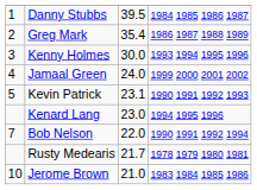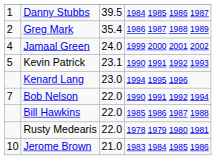 <table class="wikitable">
 <tr>
 </tr>
 <tr>
 <td>1</td>
 <td><a href='#'>Danny Stubbs</a></td>
 <td>39.5</td>
 <td style="font-size:80%;"><a href='#'>1984</a> <a href='#'>1985</a> <a href='#'>1986</a> <a href='#'>1987</a></td>
 </tr>
 <tr>
 <td>2</td>
 <td><a href='#'>Greg Mark</a></td>
 <td>35.4</td>
 <td style="font-size:80%;"><a href='#'>1986</a> <a href='#'>1987</a> <a href='#'>1988</a> <a href='#'>1989</a></td>
-</tr>
-<tr>
-<td>3</td>
-<td><a href='#'>Kenny Holmes</a></td>
-<td>30.0</td>
-<td style="font-size:80%;"><a href='#'>1993</a> <a href='#'>1994</a> <a href='#'>1995</a> <a href='#'>1996</a></td>
 </tr>
 <tr>
 <td>4</td>
 <td><a href='#'>Jamaal Green</a></td>
 <td>24.0</td>
 <td style="font-size:80%;"><a href='#'>1999</a> <a href='#'>2000</a> <a href='#'>2001</a> <a href='#'>2002</a></td>
 </tr>
 <tr>
 <td>5</td>
 <td>Kevin Patrick</td>
 <td>23.1</td>
 <td style="font-size:80%;"><a href='#'>1990</a> <a href='#'>1991</a> <a href='#'>1992</a> <a href='#'>1993</a></td>
 </tr>
 <tr>
 <td></td>
 <td><a href='#'>Kenard Lang</a></td>
 <td>23.0</td>
 <td style="font-size:80%;"><a href='#'>1994</a> <a href='#'>1995</a> <a href='#'>1996</a></td>
 </tr>
 <tr>
 <td>7</td>
 <td><a href='#'>Bob Nelson</a></td>
 <td>22.0</td>
 <td style="font-size:80%;"><a href='#'>1990</a> <a href='#'>1991</a> <a href='#'>1992</a> <a href='#'>1994</a></td>
 </tr>
 <tr>
 <td></td>
+<td><a href='#'>Bill Hawkins</a></td>
+<td>22.0</td>
+<td style="font-size:80%;"><a href='#'>1985</a> <a href='#'>1986</a> <a href='#'>1987</a> <a href='#'>1988</a></td>
+</tr>
+<tr>
+<td></td>
 <td>Rusty Medearis</td>
-<td>21.7</td>
+<td>22.0</td>
 <td style="font-size:80%;"><a href='#'>1978</a> <a href='#'>1979</a> <a href='#'>1980</a> <a href='#'>1981</a></td>
 </tr>
 <tr>
 <td>10</td>
 <td><a href='#'>Jerome Brown</a></td>
 <td>21.0</td>
 <td style="font-size:80%;"><a href='#'>1983</a> <a href='#'>1984</a> <a href='#'>1985</a> <a href='#'>1986</a></td>
 </tr>
 </table>
